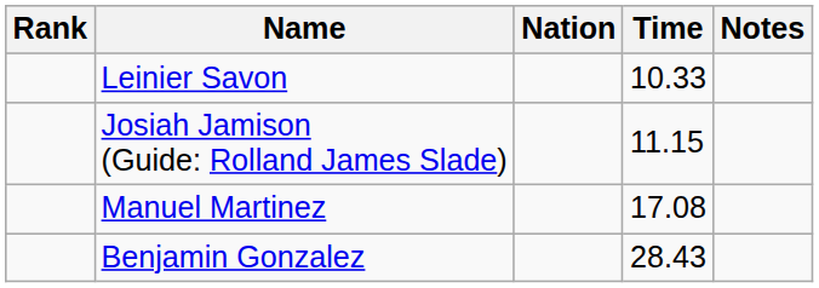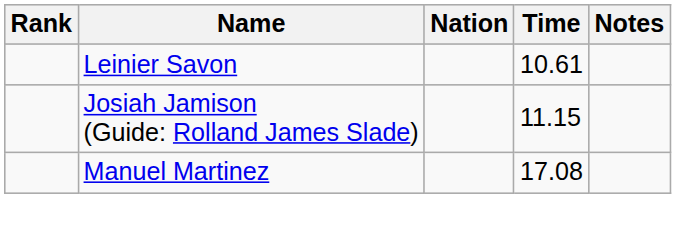 <table class="wikitable sortable">
 <tr>
 <th>Rank</th>
 <th>Name</th>
 <th>Nation</th>
 <th>Time</th>
 <th>Notes</th>
 </tr>
 <tr>
 <td></td>
 <td><a href='#'>Leinier Savon</a></td>
 <td></td>
-<td>10.33</td>
+<td>10.61</td>
 <td></td>
 </tr>
 <tr>
 <td></td>
 <td><a href='#'>Josiah Jamison</a><br>(Guide: <a href='#'>Rolland James Slade</a>)</td>
 <td></td>
 <td>11.15</td>
 <td></td>
 </tr>
 <tr>
 <td></td>
 <td><a href='#'>Manuel Martinez</a></td>
 <td></td>
 <td>17.08</td>
 <td></td>
 </tr>
-<tr>
-<td></td>
-<td><a href='#'>Benjamin Gonzalez</a></td>
-<td></td>
-<td>28.43</td>
-<td></td>
-</tr>
 </table>
